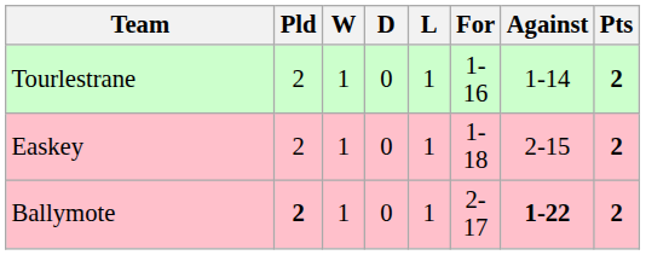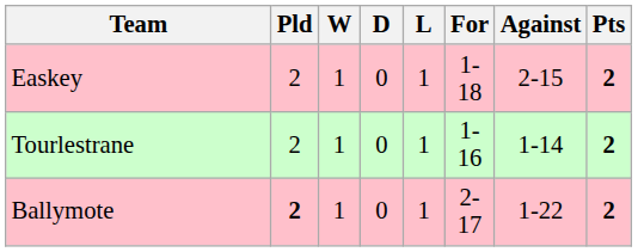 <table class="wikitable">
 <tr>
 <th width=165>Team</th>
 <th width=20>Pld</th>
 <th width=20>W</th>
 <th width=20>D</th>
 <th width=20>L</th>
 <th width=20>For</th>
 <th width=20>Against</th>
 <th width=20>Pts</th>
+</tr>
+<tr align=center style="background:pink;">
+<td style="text-align:left;">Easkey</td>
+<td>2</td>
+<td>1</td>
+<td>0</td>
+<td>1</td>
+<td>1-18</td>
+<td>2-15</td>
+<td><strong>2</strong></td>
 </tr>
 <tr align=center style="background:#ccffcc;">
 <td style="text-align:left;">Tourlestrane</td>
 <td>2</td>
 <td>1</td>
 <td>0</td>
 <td>1</td>
 <td>1-16</td>
 <td>1-14</td>
 <td><strong>2</strong></td>
 </tr>
 <tr align=center style="background:pink;">
-<td style="text-align:left;">Easkey</td>
-<td>2</td>
-<td>1</td>
-<td>0</td>
-<td>1</td>
-<td>1-18</td>
-<td>2-15</td>
-<td><strong>2</strong></td>
-</tr>
-<tr align=center style="background:pink;">
 <td style="text-align:left;">Ballymote</td>
 <td><strong>2</strong></td>
 <td>1</td>
 <td>0</td>
 <td>1</td>
 <td>2-17</td>
-<td><strong>1-22</strong></td>
+<td>1-22</td>
 <td><strong>2</strong></td>
 </tr>
 </table>
